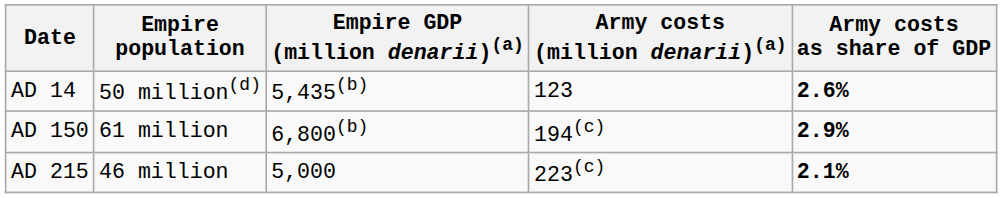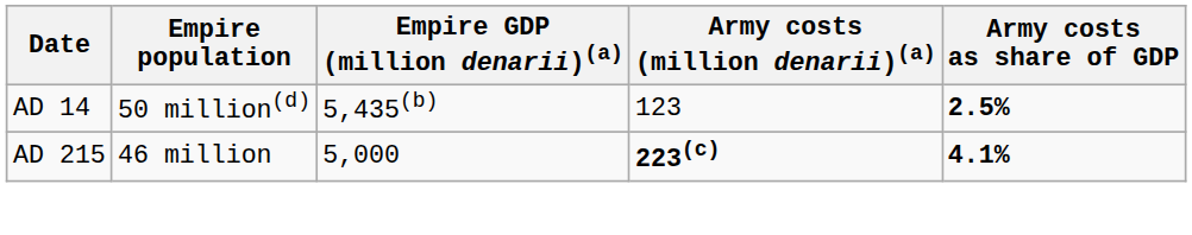 <table class="wikitable" style="margin:1em auto;">
 <tr>
 <th>Date</th>
 <th>Empire<br>population</th>
 <th>Empire GDP<br> (million <em>denarii</em>)<sup>(a)</sup></th>
 <th>Army costs<br>(million <em>denarii</em>)<sup>(a)</sup></th>
 <th>Army costs<br>as share of GDP</th>
 </tr>
 <tr>
 <td>AD 14</td>
 <td>50 million<sup>(d)</sup></td>
 <td>5,435<sup>(b)</sup></td>
 <td>123</td>
-<td><strong>2.6%</strong></td>
-</tr>
-<tr>
-<td>AD 150</td>
-<td>61 million</td>
-<td>6,800<sup>(b)</sup></td>
-<td>194<sup>(c)</sup></td>
-<td><strong>2.9%</strong></td>
+<td><strong>2.5%</strong></td>
 </tr>
 <tr>
 <td>AD 215</td>
 <td>46 million</td>
 <td>5,000</td>
-<td>223<sup>(c)</sup></td>
-<td><strong>2.1%</strong></td>
+<td><strong>223<sup>(c)</sup></strong></td>
+<td><strong>4.1%</strong></td>
 </tr>
 </table>
